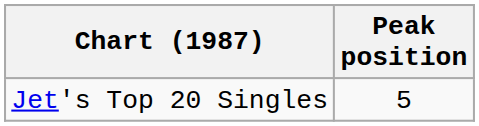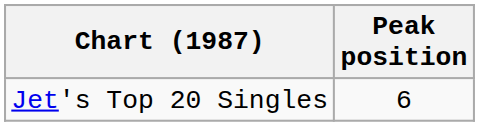 <table class="wikitable sortable plainrowheaders" style="text-align:center">
 <tr>
 <th>Chart (1987)</th>
 <th>Peak<br>position</th>
 </tr>
 <tr>
 <td><a href='#'>Jet</a>'s Top 20 Singles</td>
-<td>5</td>
+<td>6</td>
 </tr>
 </table>
